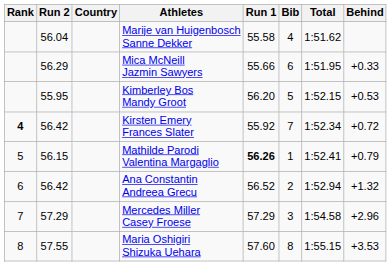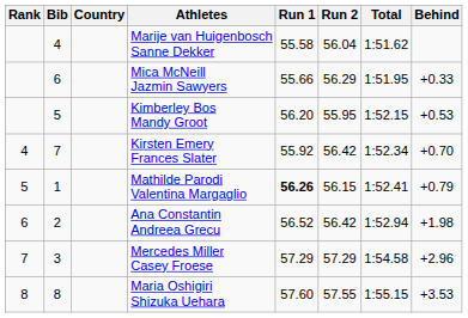 <table class="wikitable sortable" style="text-align:center">
 <tr>
 <th>Rank</th>
-<th>Run 2</th>
+<th>Bib</th>
 <th>Country</th>
 <th>Athletes</th>
 <th>Run 1</th>
-<th>Bib</th>
+<th>Run 2</th>
 <th>Total</th>
 <th>Behind</th>
 </tr>
 <tr>
 <td></td>
-<td>56.04</td>
+<td>4</td>
 <td style="text-align:left;"></td>
 <td style="text-align:left;"><a href='#'>Marije van Huigenbosch</a><br><a href='#'>Sanne Dekker</a></td>
 <td>55.58</td>
-<td>4</td>
+<td>56.04</td>
 <td>1:51.62</td>
 <td></td>
 </tr>
 <tr>
 <td></td>
-<td>56.29</td>
+<td>6</td>
 <td style="text-align:left;"></td>
 <td style="text-align:left;"><a href='#'>Mica McNeill</a><br><a href='#'>Jazmin Sawyers</a></td>
 <td>55.66</td>
-<td>6</td>
+<td>56.29</td>
 <td>1:51.95</td>
 <td>+0.33</td>
 </tr>
 <tr>
 <td></td>
-<td>55.95</td>
+<td>5</td>
 <td style="text-align:left;"></td>
 <td style="text-align:left;"><a href='#'>Kimberley Bos</a><br><a href='#'>Mandy Groot</a></td>
 <td>56.20</td>
-<td>5</td>
+<td>55.95</td>
 <td>1:52.15</td>
 <td>+0.53</td>
 </tr>
 <tr>
-<td><strong>4</strong></td>
-<td>56.42</td>
+<td>4</td>
+<td>7</td>
 <td style="text-align:left;"></td>
 <td style="text-align:left;"><a href='#'>Kirsten Emery</a><br><a href='#'>Frances Slater</a></td>
 <td>55.92</td>
-<td>7</td>
+<td>56.42</td>
 <td>1:52.34</td>
-<td>+0.72</td>
+<td>+0.70</td>
 </tr>
 <tr>
 <td>5</td>
-<td>56.15</td>
+<td>1</td>
 <td style="text-align:left;"></td>
 <td style="text-align:left;"><a href='#'>Mathilde Parodi</a><br><a href='#'>Valentina Margaglio</a></td>
 <td><strong>56.26</strong></td>
-<td>1</td>
+<td>56.15</td>
 <td>1:52.41</td>
 <td>+0.79</td>
 </tr>
 <tr>
 <td>6</td>
-<td>56.42</td>
+<td>2</td>
 <td style="text-align:left;"></td>
 <td style="text-align:left;"><a href='#'>Ana Constantin</a><br><a href='#'>Andreea Grecu</a></td>
 <td>56.52</td>
-<td>2</td>
+<td>56.42</td>
 <td>1:52.94</td>
-<td>+1.32</td>
+<td>+1.98</td>
 </tr>
 <tr>
 <td>7</td>
-<td>57.29</td>
+<td>3</td>
 <td style="text-align:left;"></td>
 <td style="text-align:left;"><a href='#'>Mercedes Miller</a><br><a href='#'>Casey Froese</a></td>
 <td>57.29</td>
-<td>3</td>
+<td>57.29</td>
 <td>1:54.58</td>
 <td>+2.96</td>
 </tr>
 <tr>
 <td>8</td>
-<td>57.55</td>
+<td>8</td>
 <td style="text-align:left;"></td>
 <td style="text-align:left;"><a href='#'>Maria Oshigiri</a><br><a href='#'>Shizuka Uehara</a></td>
 <td>57.60</td>
-<td>8</td>
+<td>57.55</td>
 <td>1:55.15</td>
 <td>+3.53</td>
 </tr>
 </table>
